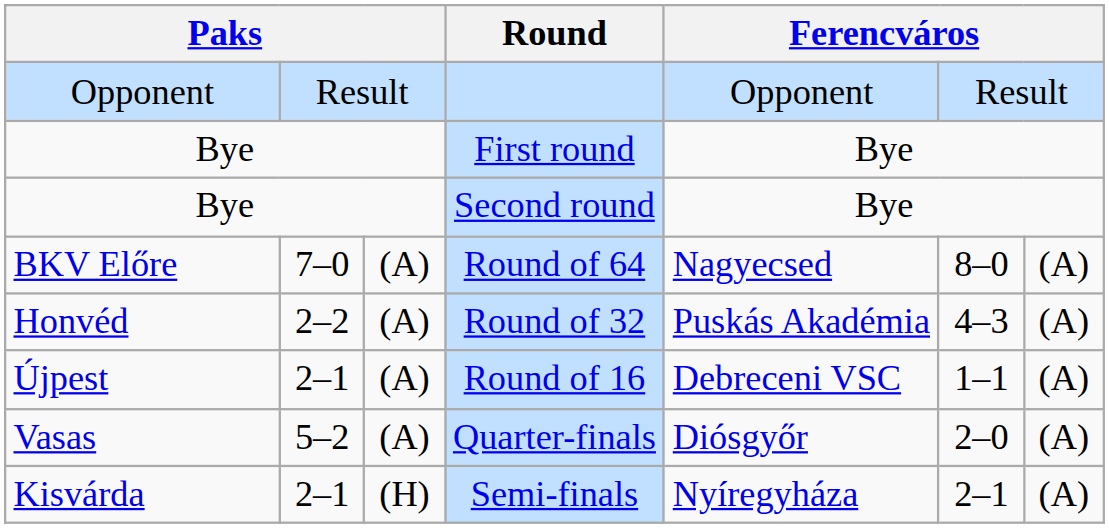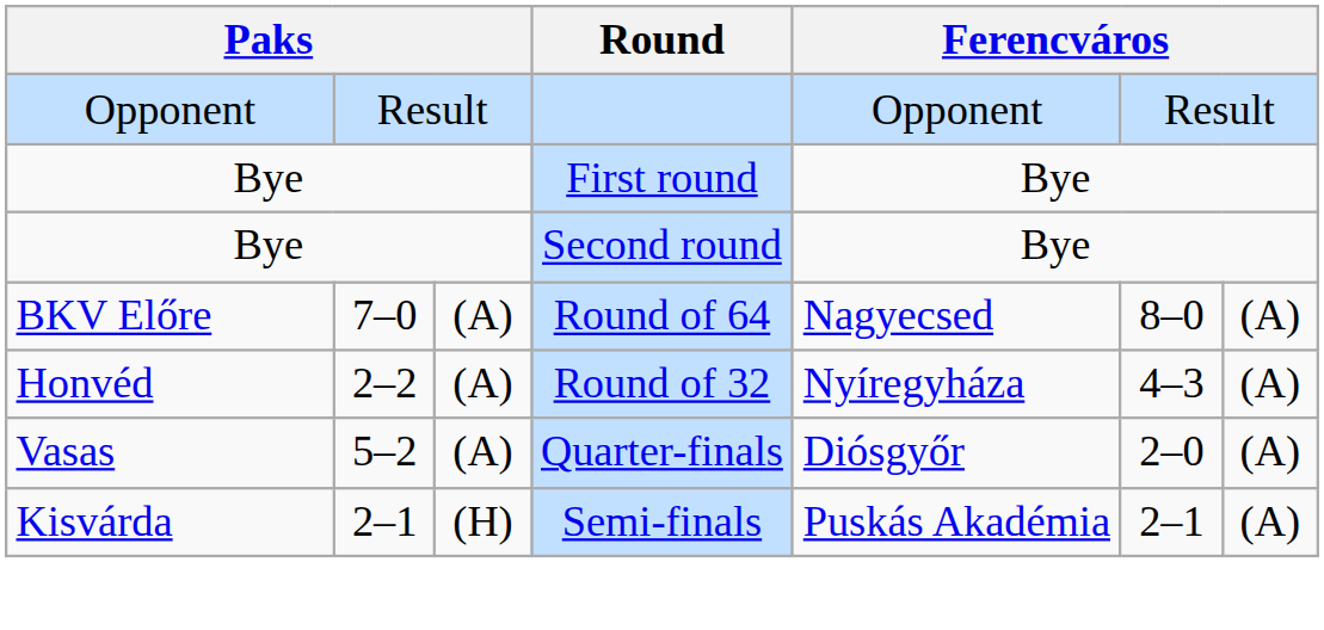 <table class="wikitable" style="text-align:center; white-space:nowrap;">
 <tr>
 <th colspan="3"><a href='#'>Paks</a></th>
 <th>Round</th>
 <th colspan="3"><a href='#'>Ferencváros</a></th>
 </tr>
 <tr style="background:#C1E0FF;">
 <td style="width:25%;">Opponent</td>
 <td colspan="2"; style="width:15%;">Result</td>
 <td></td>
 <td style="width:25%;">Opponent</td>
 <td colspan="2"; style="width:15%;">Result</td>
 </tr>
 <tr>
 <td colspan="3" align="center">Bye</td>
 <td style="background:#C1E0FF;"><a href='#'>First round</a></td>
 <td colspan="3" align="center">Bye</td>
 </tr>
 <tr>
 <td colspan="3" align="center">Bye</td>
 <td style="background:#C1E0FF;"><a href='#'>Second round</a></td>
 <td colspan="3" align="center">Bye</td>
 </tr>
 <tr>
 <td style="text-align:left;"><a href='#'>BKV Előre</a> </td>
 <td>7–0</td>
 <td>(A)</td>
 <td style="background:#C1E0FF;"><a href='#'>Round of 64</a></td>
 <td style="text-align:left;"><a href='#'>Nagyecsed</a> </td>
 <td>8–0</td>
 <td>(A)</td>
 </tr>
 <tr>
 <td style="text-align:left;"><a href='#'>Honvéd</a> </td>
 <td>2–2 </td>
 <td>(A)</td>
 <td style="background:#C1E0FF;"><a href='#'>Round of 32</a></td>
-<td style="text-align:left;"><a href='#'>Puskás Akadémia</a> </td>
+<td style="text-align:left;"><a href='#'>Nyíregyháza</a> </td>
 <td>4–3 </td>
-<td>(A)</td>
-</tr>
-<tr>
-<td style="text-align:left;"><a href='#'>Újpest</a> </td>
-<td>2–1 </td>
-<td>(A)</td>
-<td style="background:#C1E0FF;"><a href='#'>Round of 16</a></td>
-<td style="text-align:left;"><a href='#'>Debreceni VSC</a> </td>
-<td>1–1 </td>
 <td>(A)</td>
 </tr>
 <tr>
 <td style="text-align:left;"><a href='#'>Vasas</a> </td>
 <td>5–2 </td>
 <td>(A)</td>
 <td style="background:#C1E0FF;"><a href='#'>Quarter-finals</a></td>
 <td style="text-align:left;"><a href='#'>Diósgyőr</a> </td>
 <td>2–0</td>
 <td>(A)</td>
 </tr>
 <tr>
 <td style="text-align:left;"><a href='#'>Kisvárda</a> </td>
 <td>2–1</td>
 <td>(H)</td>
 <td style="background:#C1E0FF;"><a href='#'>Semi-finals</a></td>
-<td style="text-align:left;"><a href='#'>Nyíregyháza</a> </td>
+<td style="text-align:left;"><a href='#'>Puskás Akadémia</a> </td>
 <td>2–1</td>
 <td>(A)</td>
 </tr>
 </table>
